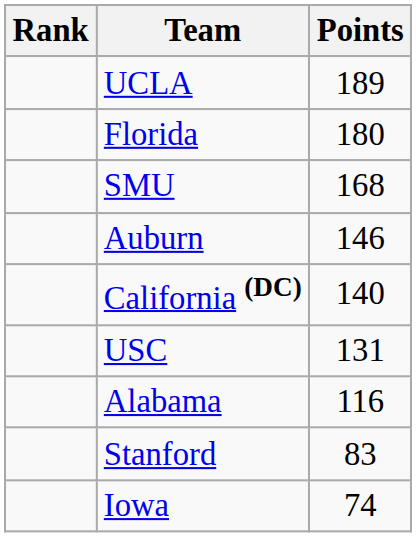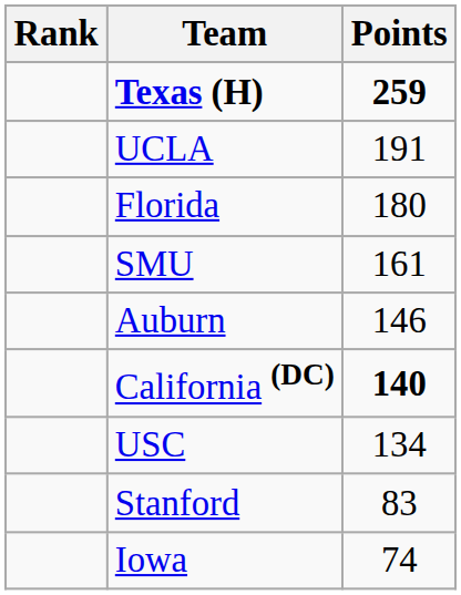 <table class="wikitable sortable" style="text-align:center">
 <tr>
 <th>Rank</th>
 <th>Team</th>
 <th>Points</th>
 </tr>
 <tr>
 <td></td>
+<td align=left><strong><a href='#'>Texas</a></strong> <strong>(H)</strong></td>
+<td><strong>259</strong></td>
+</tr>
+<tr>
+<td></td>
 <td align=left><a href='#'>UCLA</a></td>
-<td>189</td>
+<td>191</td>
 </tr>
 <tr>
 <td></td>
 <td align=left><a href='#'>Florida</a></td>
 <td>180</td>
 </tr>
 <tr>
 <td></td>
 <td align=left><a href='#'>SMU</a></td>
-<td>168</td>
+<td>161</td>
 </tr>
 <tr>
 <td></td>
 <td align=left><a href='#'>Auburn</a></td>
 <td>146</td>
 </tr>
 <tr>
 <td></td>
 <td align=left><a href='#'>California</a> <sup><strong>(DC)</strong></sup></td>
-<td>140</td>
+<td><strong>140</strong></td>
 </tr>
 <tr>
 <td></td>
 <td align=left><a href='#'>USC</a></td>
-<td>131</td>
-</tr>
-<tr>
-<td></td>
-<td align=left><a href='#'>Alabama</a></td>
-<td>116</td>
+<td>134</td>
 </tr>
 <tr>
 <td></td>
 <td align=left><a href='#'>Stanford</a></td>
 <td>83</td>
 </tr>
 <tr>
 <td></td>
 <td align=left><a href='#'>Iowa</a></td>
 <td>74</td>
 </tr>
 </table>
